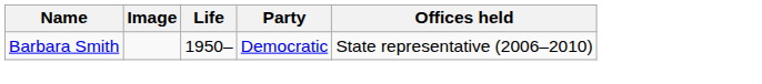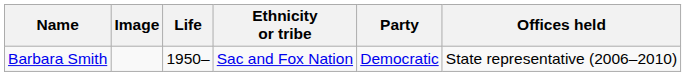 <table class="wikitable">
 <tr>
 <th>Name</th>
 <th>Image</th>
 <th>Life</th>
+<th>Ethnicity<br>or tribe</th>
 <th>Party</th>
 <th>Offices held</th>
 </tr>
 <tr>
 <td style="white-space:nowrap;"><a href='#'>Barbara Smith</a></td>
 <td></td>
 <td>1950–</td>
+<td><a href='#'>Sac and Fox Nation</a></td>
 <td><a href='#'>Democratic</a></td>
 <td>State representative (2006–2010)</td>
 </tr>
 </table>
